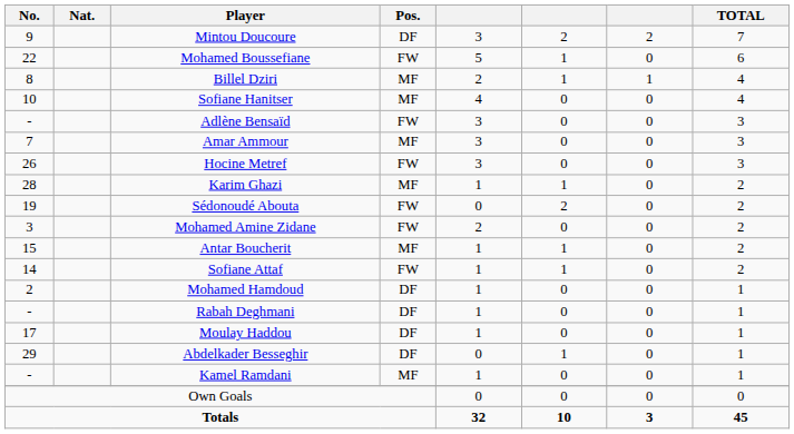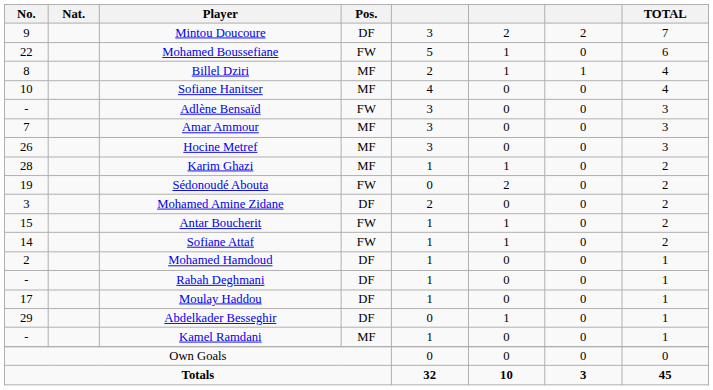 <table class="wikitable sortable alternance"  style="font-size:85%; text-align:center; line-height:14px; width:60%;">
 <tr>
 <th width=10>No.</th>
 <th width=10>Nat.</th>
 <th width=140>Player</th>
 <th width=10>Pos.</th>
 <th width=40></th>
 <th width=40></th>
 <th width=40></th>
 <th width=40>TOTAL</th>
 </tr>
 <tr>
 <td>9</td>
 <td></td>
 <td><a href='#'>Mintou Doucoure</a></td>
 <td>DF</td>
 <td>3</td>
 <td>2</td>
 <td>2</td>
 <td>7</td>
 </tr>
 <tr>
 <td>22</td>
 <td></td>
 <td><a href='#'>Mohamed Boussefiane</a></td>
 <td>FW</td>
 <td>5</td>
 <td>1</td>
 <td>0</td>
 <td>6</td>
 </tr>
 <tr>
 <td>8</td>
 <td></td>
 <td><a href='#'>Billel Dziri</a></td>
 <td>MF</td>
 <td>2</td>
 <td>1</td>
 <td>1</td>
 <td>4</td>
 </tr>
 <tr>
 <td>10</td>
 <td></td>
 <td><a href='#'>Sofiane Hanitser</a></td>
 <td>MF</td>
 <td>4</td>
 <td>0</td>
 <td>0</td>
 <td>4</td>
 </tr>
 <tr>
 <td>-</td>
 <td></td>
 <td><a href='#'>Adlène Bensaïd</a></td>
 <td>FW</td>
 <td>3</td>
 <td>0</td>
 <td>0</td>
 <td>3</td>
 </tr>
 <tr>
 <td>7</td>
 <td></td>
 <td><a href='#'>Amar Ammour</a></td>
 <td>MF</td>
 <td>3</td>
 <td>0</td>
 <td>0</td>
 <td>3</td>
 </tr>
 <tr>
 <td>26</td>
 <td></td>
 <td><a href='#'>Hocine Metref</a></td>
-<td>FW</td>
+<td>MF</td>
 <td>3</td>
 <td>0</td>
 <td>0</td>
 <td>3</td>
 </tr>
 <tr>
 <td>28</td>
 <td></td>
 <td><a href='#'>Karim Ghazi</a></td>
 <td>MF</td>
 <td>1</td>
 <td>1</td>
 <td>0</td>
 <td>2</td>
 </tr>
 <tr>
 <td>19</td>
 <td></td>
 <td><a href='#'>Sédonoudé Abouta</a></td>
 <td>FW</td>
 <td>0</td>
 <td>2</td>
 <td>0</td>
 <td>2</td>
 </tr>
 <tr>
 <td>3</td>
 <td></td>
 <td><a href='#'>Mohamed Amine Zidane</a></td>
-<td>FW</td>
+<td>DF</td>
 <td>2</td>
 <td>0</td>
 <td>0</td>
 <td>2</td>
 </tr>
 <tr>
 <td>15</td>
 <td></td>
 <td><a href='#'>Antar Boucherit</a></td>
-<td>MF</td>
+<td>FW</td>
 <td>1</td>
 <td>1</td>
 <td>0</td>
 <td>2</td>
 </tr>
 <tr>
 <td>14</td>
 <td></td>
 <td><a href='#'>Sofiane Attaf</a></td>
 <td>FW</td>
 <td>1</td>
 <td>1</td>
 <td>0</td>
 <td>2</td>
 </tr>
 <tr>
 <td>2</td>
 <td></td>
 <td><a href='#'>Mohamed Hamdoud</a></td>
 <td>DF</td>
 <td>1</td>
 <td>0</td>
 <td>0</td>
 <td>1</td>
 </tr>
 <tr>
 <td>-</td>
 <td></td>
 <td><a href='#'>Rabah Deghmani</a></td>
 <td>DF</td>
 <td>1</td>
 <td>0</td>
 <td>0</td>
 <td>1</td>
 </tr>
 <tr>
 <td>17</td>
 <td></td>
 <td><a href='#'>Moulay Haddou</a></td>
 <td>DF</td>
 <td>1</td>
 <td>0</td>
 <td>0</td>
 <td>1</td>
 </tr>
 <tr>
 <td>29</td>
 <td></td>
 <td><a href='#'>Abdelkader Besseghir</a></td>
 <td>DF</td>
 <td>0</td>
 <td>1</td>
 <td>0</td>
 <td>1</td>
 </tr>
 <tr>
 <td>-</td>
 <td></td>
 <td><a href='#'>Kamel Ramdani</a></td>
 <td>MF</td>
 <td>1</td>
 <td>0</td>
 <td>0</td>
 <td>1</td>
 </tr>
 <tr>
 </tr>
 <tr class="sortbottom">
 <td colspan="4">Own Goals</td>
 <td>0</td>
 <td>0</td>
 <td>0</td>
 <td>0</td>
 </tr>
 <tr class="sortbottom">
 <td colspan="4"><strong>Totals</strong></td>
 <td><strong>32</strong></td>
 <td><strong>10</strong></td>
 <td><strong>3</strong></td>
 <td><strong>45</strong></td>
 </tr>
 </table>
